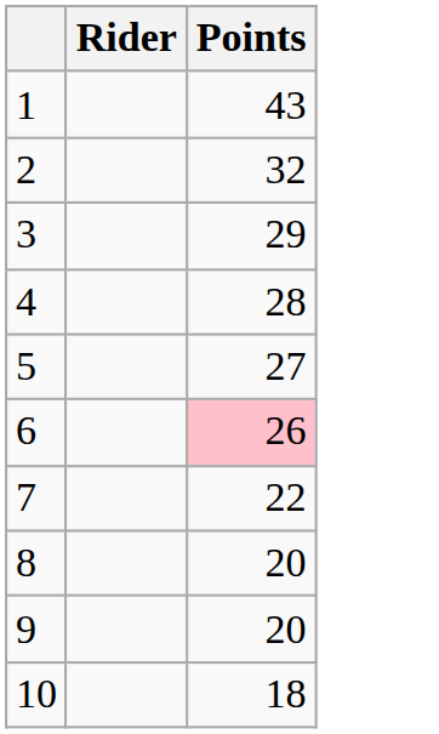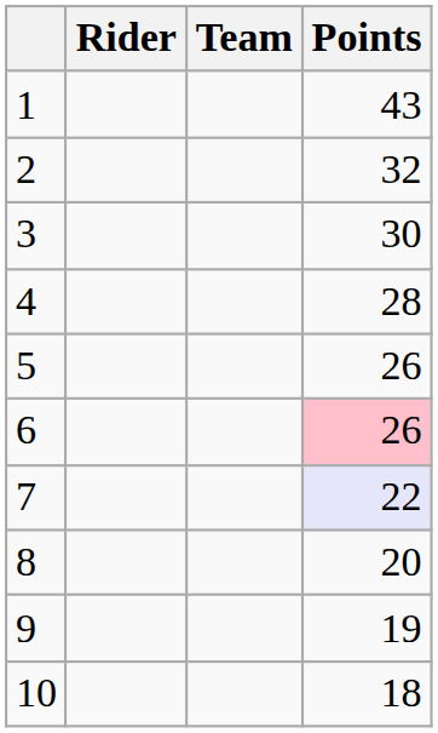 <table class="wikitable">
 <tr>
 <th></th>
 <th>Rider</th>
+<th>Team</th>
 <th>Points</th>
 </tr>
 <tr>
 <td>1</td>
 <td> </td>
+<td></td>
 <td align=right>43</td>
 </tr>
 <tr>
 <td>2</td>
+<td></td>
 <td></td>
 <td align=right>32</td>
 </tr>
 <tr>
 <td>3</td>
 <td></td>
-<td align=right>29</td>
+<td></td>
+<td align=right>30</td>
 </tr>
 <tr>
 <td>4</td>
+<td></td>
 <td></td>
 <td align=right>28</td>
 </tr>
 <tr>
 <td>5</td>
 <td></td>
-<td align=right>27</td>
+<td></td>
+<td align=right>26</td>
 </tr>
 <tr>
 <td>6</td>
+<td></td>
 <td></td>
 <td style="background: pink; text-align:right;">26</td>
 </tr>
 <tr>
 <td>7</td>
 <td></td>
-<td align=right>22</td>
+<td></td>
+<td align=right style="background: lavender;">22</td>
 </tr>
 <tr>
 <td>8</td>
+<td></td>
 <td></td>
 <td align=right>20</td>
 </tr>
 <tr>
 <td>9</td>
 <td></td>
-<td align=right>20</td>
+<td></td>
+<td align=right>19</td>
 </tr>
 <tr>
 <td>10</td>
 <td></td>
+<td></td>
 <td style="text-align:right;">18</td>
 </tr>
 </table>
